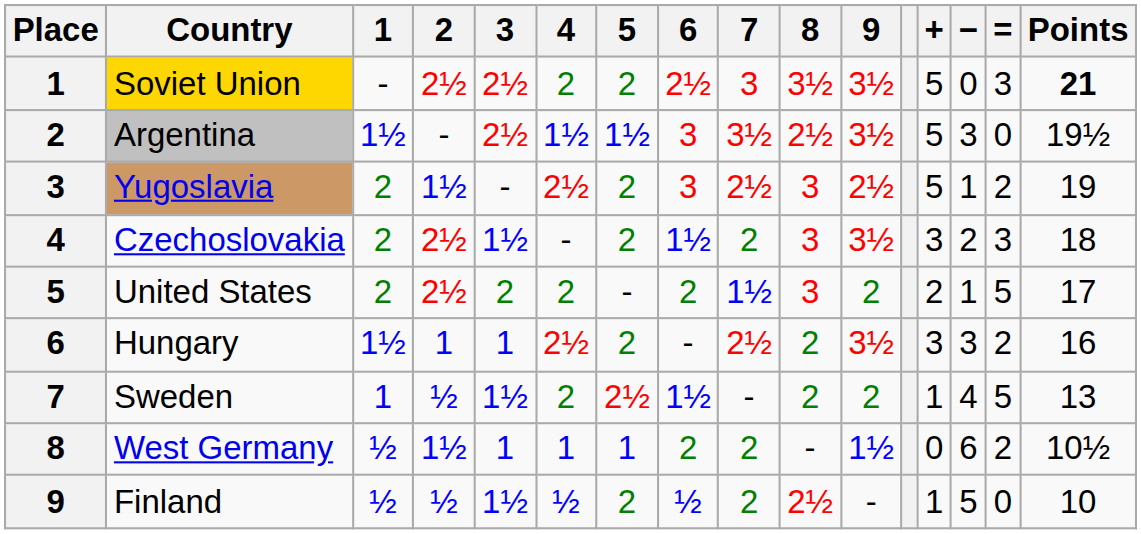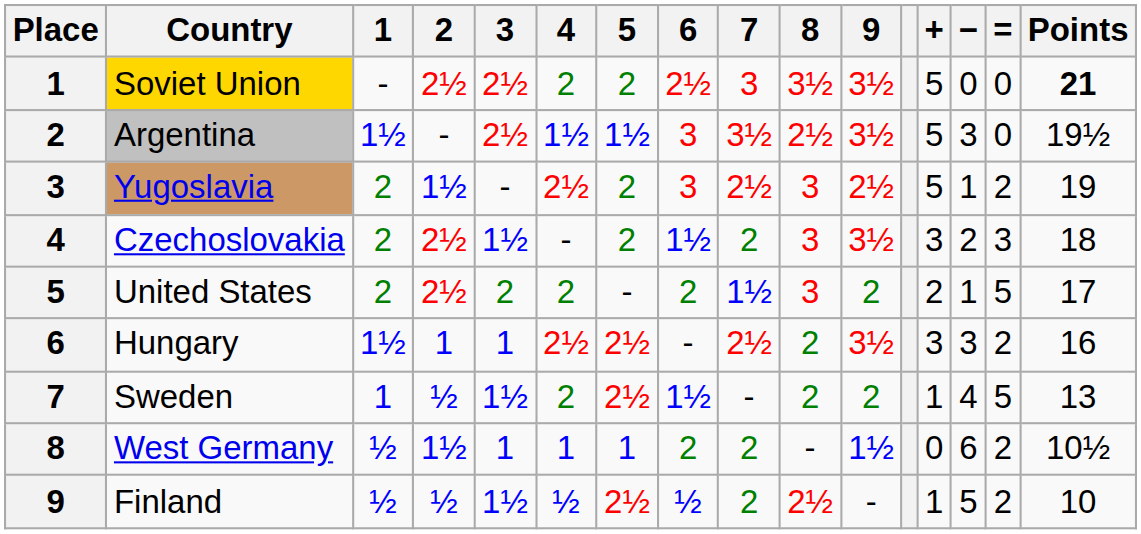 <table class="wikitable" style="text-align:center">
 <tr>
 <th>Place</th>
 <th>Country</th>
 <th>1</th>
 <th>2</th>
 <th>3</th>
 <th>4</th>
 <th>5</th>
 <th>6</th>
 <th>7</th>
 <th>8</th>
 <th>9</th>
 <th></th>
 <th>+</th>
 <th>−</th>
 <th>=</th>
 <th>Points</th>
 </tr>
 <tr>
 <th>1</th>
 <td align=left bgcolor="gold">Soviet Union</td>
 <td>-</td>
 <td style="color: red;">2½</td>
 <td style="color: red;">2½</td>
 <td style="color: green">2</td>
 <td style="color: green">2</td>
 <td style="color: red;">2½</td>
 <td style="color: red;">3</td>
 <td style="color: red;">3½</td>
 <td style="color: red;">3½</td>
 <th></th>
 <td>5</td>
 <td>0</td>
-<td>3</td>
+<td>0</td>
 <td><strong>21</strong></td>
 </tr>
 <tr>
 <th>2</th>
 <td align=left bgcolor="silver">Argentina</td>
 <td style="color: blue;">1½</td>
 <td>-</td>
 <td style="color: red;">2½</td>
 <td style="color: blue;">1½</td>
 <td style="color: blue;">1½</td>
 <td style="color: red;">3</td>
 <td style="color: red;">3½</td>
 <td style="color: red;">2½</td>
 <td style="color: red;">3½</td>
 <th></th>
 <td>5</td>
 <td>3</td>
 <td>0</td>
 <td>19½</td>
 </tr>
 <tr>
 <th>3</th>
 <td align=left bgcolor="CC9966"><a href='#'>Yugoslavia</a></td>
 <td style="color: green">2</td>
 <td style="color: blue;">1½</td>
 <td>-</td>
 <td style="color: red;">2½</td>
 <td style="color: green">2</td>
 <td style="color: red;">3</td>
 <td style="color: red;">2½</td>
 <td style="color: red;">3</td>
 <td style="color: red;">2½</td>
 <th></th>
 <td>5</td>
 <td>1</td>
 <td>2</td>
 <td>19</td>
 </tr>
 <tr>
 <th>4</th>
 <td style="text-align: left"><a href='#'>Czechoslovakia</a></td>
 <td style="color: green">2</td>
 <td style="color: red;">2½</td>
 <td style="color: blue;">1½</td>
 <td>-</td>
 <td style="color: green">2</td>
 <td style="color: blue;">1½</td>
 <td style="color: green">2</td>
 <td style="color: red;">3</td>
 <td style="color: red;">3½</td>
 <th></th>
 <td>3</td>
 <td>2</td>
 <td>3</td>
 <td>18</td>
 </tr>
 <tr>
 <th>5</th>
 <td style="text-align: left">United States</td>
 <td style="color: green">2</td>
 <td style="color: red;">2½</td>
 <td style="color: green">2</td>
 <td style="color: green">2</td>
 <td>-</td>
 <td style="color: green">2</td>
 <td style="color: blue;">1½</td>
 <td style="color: red;">3</td>
 <td style="color: green">2</td>
 <th></th>
 <td>2</td>
 <td>1</td>
 <td>5</td>
 <td>17</td>
 </tr>
 <tr>
 <th>6</th>
 <td style="text-align: left">Hungary</td>
 <td style="color: blue;">1½</td>
 <td style="color: blue;">1</td>
 <td style="color: blue;">1</td>
 <td style="color: red;">2½</td>
-<td style="color: green">2</td>
+<td style="color: red;">2½</td>
 <td>-</td>
 <td style="color: red;">2½</td>
 <td style="color: green">2</td>
 <td style="color: red;">3½</td>
 <th></th>
 <td>3</td>
 <td>3</td>
 <td>2</td>
 <td>16</td>
 </tr>
 <tr>
 <th>7</th>
 <td style="text-align: left">Sweden</td>
 <td style="color: blue;">1</td>
 <td style="color: blue;">½</td>
 <td style="color: blue;">1½</td>
 <td style="color: green">2</td>
 <td style="color: red;">2½</td>
 <td style="color: blue;">1½</td>
 <td>-</td>
 <td style="color: green">2</td>
 <td style="color: green">2</td>
 <th></th>
 <td>1</td>
 <td>4</td>
 <td>5</td>
 <td>13</td>
 </tr>
 <tr>
 <th>8</th>
 <td style="text-align: left"><a href='#'>West Germany</a></td>
 <td style="color: blue;">½</td>
 <td style="color: blue;">1½</td>
 <td style="color: blue;">1</td>
 <td style="color: blue;">1</td>
 <td style="color: blue;">1</td>
 <td style="color: green">2</td>
 <td style="color: green">2</td>
 <td>-</td>
 <td style="color: blue;">1½</td>
 <th></th>
 <td>0</td>
 <td>6</td>
 <td>2</td>
 <td>10½</td>
 </tr>
 <tr>
 <th>9</th>
 <td style="text-align: left">Finland</td>
 <td style="color: blue;">½</td>
 <td style="color: blue;">½</td>
 <td style="color: blue;">1½</td>
 <td style="color: blue;">½</td>
-<td style="color: green">2</td>
+<td style="color: red;">2½</td>
 <td style="color: blue;">½</td>
 <td style="color: green">2</td>
 <td style="color: red;">2½</td>
 <td>-</td>
 <th></th>
 <td>1</td>
 <td>5</td>
-<td>0</td>
+<td>2</td>
 <td>10</td>
 </tr>
 </table>
